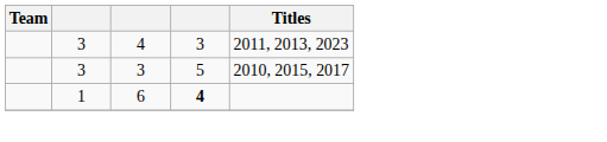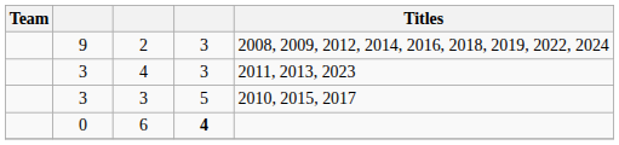 <table class="wikitable sortable" style="font-size:100%; text-align:center;">
 <tr>
 <th>Team</th>
 <th width=50></th>
 <th width=50></th>
 <th width=50></th>
 <th>Titles</th>
+</tr>
+<tr>
+<td align=left></td>
+<td>9</td>
+<td>2</td>
+<td>3</td>
+<td align=left>2008, 2009, 2012, 2014, 2016, 2018, 2019, 2022, 2024</td>
 </tr>
 <tr>
 <td align=left></td>
 <td>3</td>
 <td>4</td>
 <td>3</td>
 <td align=left>2011, 2013, 2023</td>
 </tr>
 <tr>
 <td align=left></td>
 <td>3</td>
 <td>3</td>
 <td>5</td>
 <td align=left>2010, 2015, 2017</td>
 </tr>
 <tr>
 <td align=left></td>
-<td>1</td>
+<td>0</td>
 <td>6</td>
 <td><strong>4</strong></td>
 <td align=left></td>
 </tr>
 <tr>
 </tr>
 </table>
